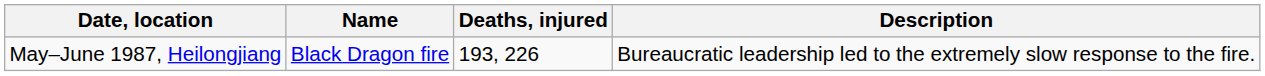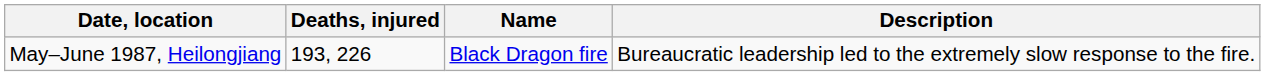 <table class="wikitable sortable" id="stripe" style="width: %;">
 <tr>
 <th>Date, location</th>
+<th>Deaths, injured</th>
 <th>Name</th>
-<th>Deaths, injured</th>
 <th>Description</th>
 </tr>
 <tr>
 <td>May–June 1987, <a href='#'>Heilongjiang</a></td>
+<td>193, 226</td>
 <td><a href='#'>Black Dragon fire</a></td>
-<td>193, 226</td>
 <td>Bureaucratic leadership led to the extremely slow response to the fire.</td>
 </tr>
 </table>
